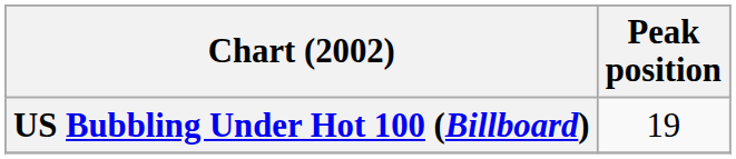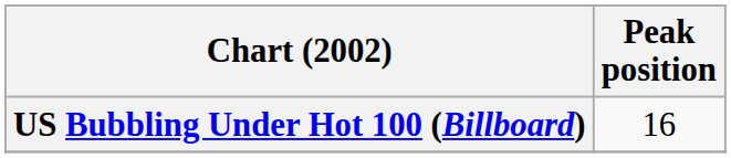 <table class="wikitable sortable plainrowheaders" style="text-align:center;">
 <tr>
 <th>Chart (2002)</th>
 <th>Peak<br>position</th>
 </tr>
 <tr>
 <th scope=row>US <a href='#'>Bubbling Under Hot 100</a> (<em><a href='#'>Billboard</a></em>)</th>
-<td>19</td>
+<td>16</td>
 </tr>
 <tr>
 </tr>
 <tr>
 </tr>
 </table>
